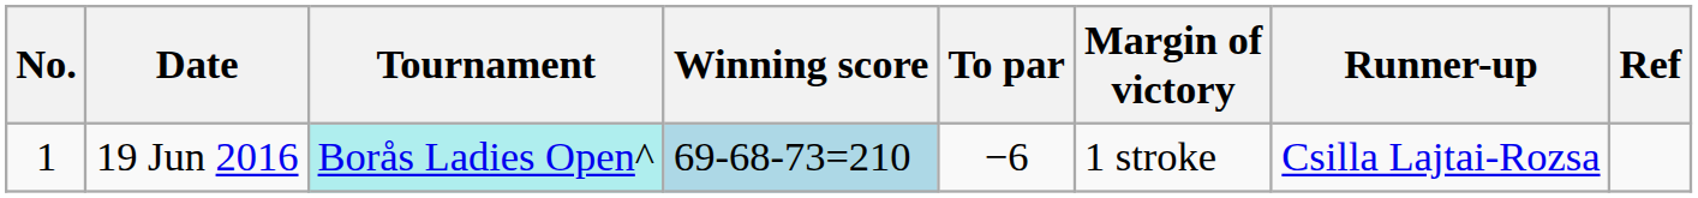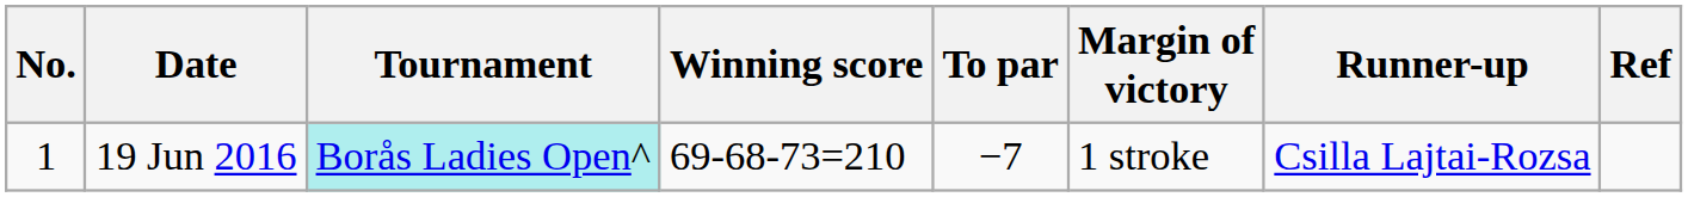 <table class="wikitable " style="font-size:95%;">
 <tr>
 <th>No.</th>
 <th>Date</th>
 <th>Tournament</th>
 <th>Winning score</th>
 <th>To par</th>
 <th>Margin of<br>victory</th>
 <th>Runner-up</th>
 <th>Ref</th>
 </tr>
 <tr>
 <td align=center>1</td>
 <td align=right>19 Jun <a href='#'>2016</a></td>
 <td style="background: paleturquoise;"><a href='#'>Borås Ladies Open</a>^</td>
-<td style="background: lightblue;">69-68-73=210</td>
-<td align=center>−6</td>
+<td>69-68-73=210</td>
+<td align=center>−7</td>
 <td>1 stroke</td>
 <td> <a href='#'>Csilla Lajtai-Rozsa</a></td>
 <td></td>
 </tr>
 </table>
